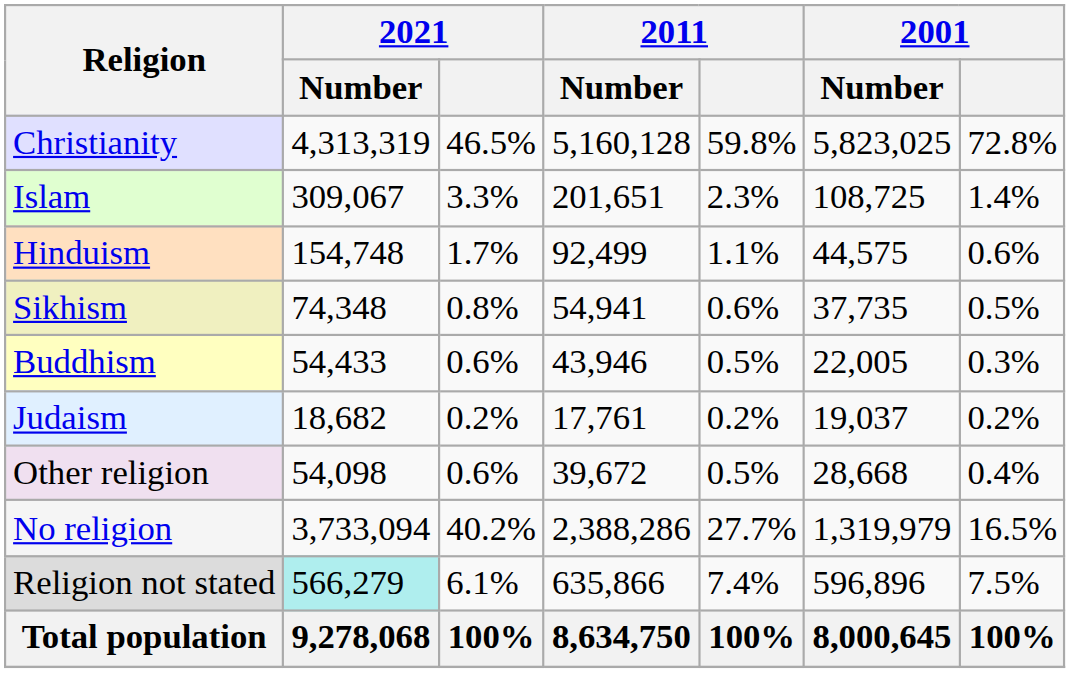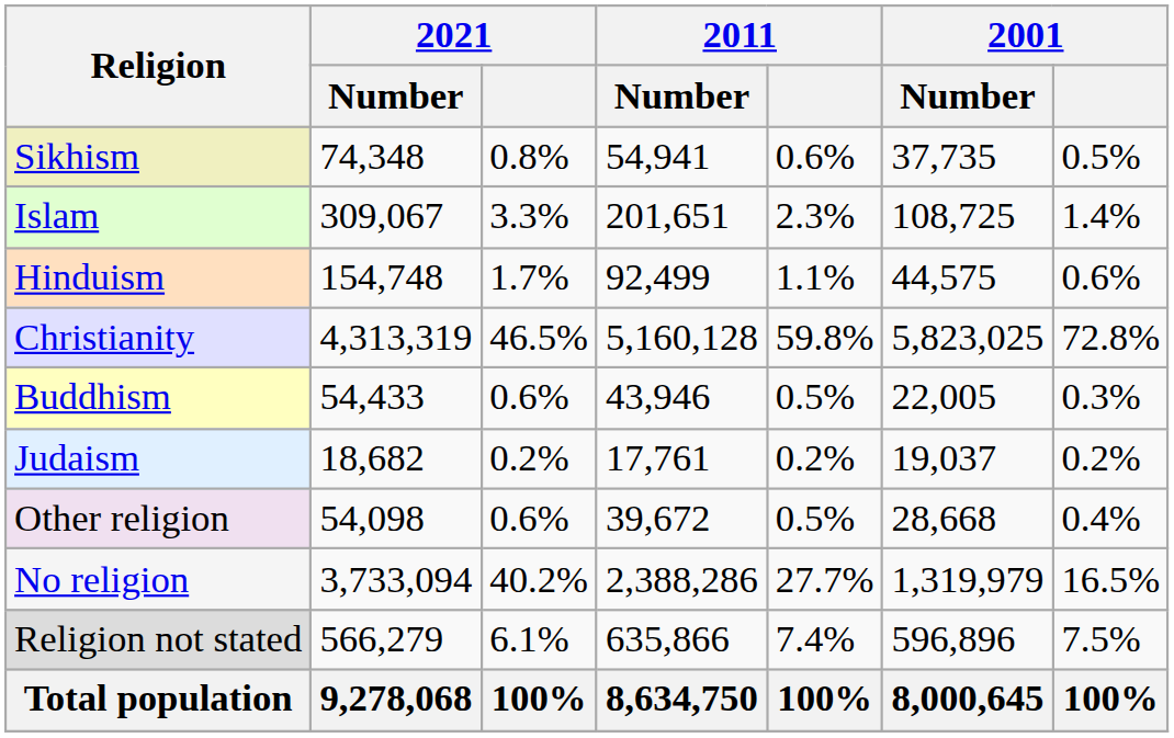 <table class="wikitable sortable">
 <tr>
 <th rowspan="2">Religion</th>
 <th colspan="2"><a href='#'>2021</a></th>
 <th colspan="2"><a href='#'>2011</a></th>
 <th colspan="2"><a href='#'>2001</a></th>
 </tr>
 <tr>
 <th>Number</th>
 <th></th>
 <th>Number</th>
 <th></th>
 <th>Number</th>
 <th></th>
 </tr>
 <tr>
-<td style="background:#E0E0FF;"><a href='#'>Christianity</a></td>
-<td>4,313,319</td>
-<td>46.5%</td>
-<td>5,160,128</td>
-<td>59.8%</td>
-<td>5,823,025</td>
-<td>72.8%</td>
+<td style="background:#F0F0C0;"><a href='#'>Sikhism</a></td>
+<td>74,348</td>
+<td>0.8%</td>
+<td>54,941</td>
+<td>0.6%</td>
+<td>37,735</td>
+<td>0.5%</td>
 </tr>
 <tr>
 <td style="background:#E0FFD0;"><a href='#'>Islam</a></td>
 <td>309,067</td>
 <td>3.3%</td>
 <td>201,651</td>
 <td>2.3%</td>
 <td>108,725</td>
 <td>1.4%</td>
 </tr>
 <tr>
 <td style="background:#FFE0C0;"><a href='#'>Hinduism</a></td>
 <td>154,748</td>
 <td>1.7%</td>
 <td>92,499</td>
 <td>1.1%</td>
 <td>44,575</td>
 <td>0.6%</td>
 </tr>
 <tr>
-<td style="background:#F0F0C0;"><a href='#'>Sikhism</a></td>
-<td>74,348</td>
-<td>0.8%</td>
-<td>54,941</td>
-<td>0.6%</td>
-<td>37,735</td>
-<td>0.5%</td>
+<td style="background:#E0E0FF;"><a href='#'>Christianity</a></td>
+<td>4,313,319</td>
+<td>46.5%</td>
+<td>5,160,128</td>
+<td>59.8%</td>
+<td>5,823,025</td>
+<td>72.8%</td>
 </tr>
 <tr>
 <td style="background:#FFFFC0;"><a href='#'>Buddhism</a></td>
 <td>54,433</td>
 <td>0.6%</td>
 <td>43,946</td>
 <td>0.5%</td>
 <td>22,005</td>
 <td>0.3%</td>
 </tr>
 <tr>
 <td style="background:#E0F0FF;"><a href='#'>Judaism</a></td>
 <td>18,682</td>
 <td>0.2%</td>
 <td>17,761</td>
 <td>0.2%</td>
 <td>19,037</td>
 <td>0.2%</td>
 </tr>
 <tr>
 <td style="background:#F0E0F0;">Other religion</td>
 <td>54,098</td>
 <td>0.6%</td>
 <td>39,672</td>
 <td>0.5%</td>
 <td>28,668</td>
 <td>0.4%</td>
 </tr>
 <tr>
 <td style="background:#F5F5F5;"><a href='#'>No religion</a></td>
 <td>3,733,094</td>
 <td>40.2%</td>
 <td>2,388,286</td>
 <td>27.7%</td>
 <td>1,319,979</td>
 <td>16.5%</td>
 </tr>
 <tr>
 <td style="background:#DCDCDC;">Religion not stated</td>
-<td style="background: paleturquoise;">566,279</td>
+<td>566,279</td>
 <td>6.1%</td>
 <td>635,866</td>
 <td>7.4%</td>
 <td>596,896</td>
 <td>7.5%</td>
 </tr>
 <tr>
 <th>Total population</th>
 <th><strong>9,278,068</strong></th>
 <th><strong>100%</strong></th>
 <th><strong>8,634,750</strong></th>
 <th><strong>100%</strong></th>
 <th><strong>8,000,645</strong></th>
 <th><strong>100%</strong></th>
 </tr>
 <tr>
 </tr>
 </table>
